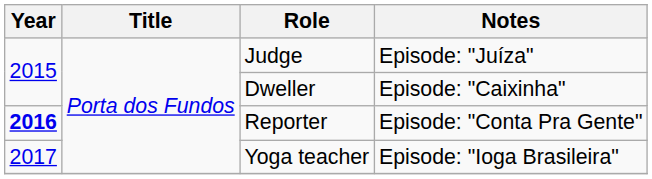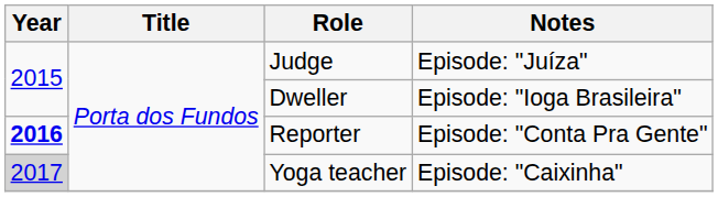 <table class="wikitable">
 <tr>
 <th>Year</th>
 <th>Title</th>
 <th>Role</th>
 <th>Notes</th>
 </tr>
 <tr>
 <td rowspan="2"><a href='#'>2015</a></td>
 <td rowspan="4"><em><a href='#'>Porta dos Fundos</a></em></td>
 <td>Judge</td>
 <td>Episode: "Juíza"</td>
 </tr>
 <tr>
 <td>Dweller</td>
-<td>Episode: "Caixinha"</td>
+<td>Episode: "Ioga Brasileira"</td>
 </tr>
 <tr>
 <td><strong><a href='#'>2016</a></strong></td>
 <td>Reporter</td>
 <td>Episode: "Conta Pra Gente"</td>
 </tr>
 <tr>
-<td><a href='#'>2017</a></td>
+<td style="background: lightgrey;"><a href='#'>2017</a></td>
 <td>Yoga teacher</td>
-<td>Episode: "Ioga Brasileira"</td>
+<td>Episode: "Caixinha"</td>
 </tr>
 <tr>
 </tr>
 </table>
